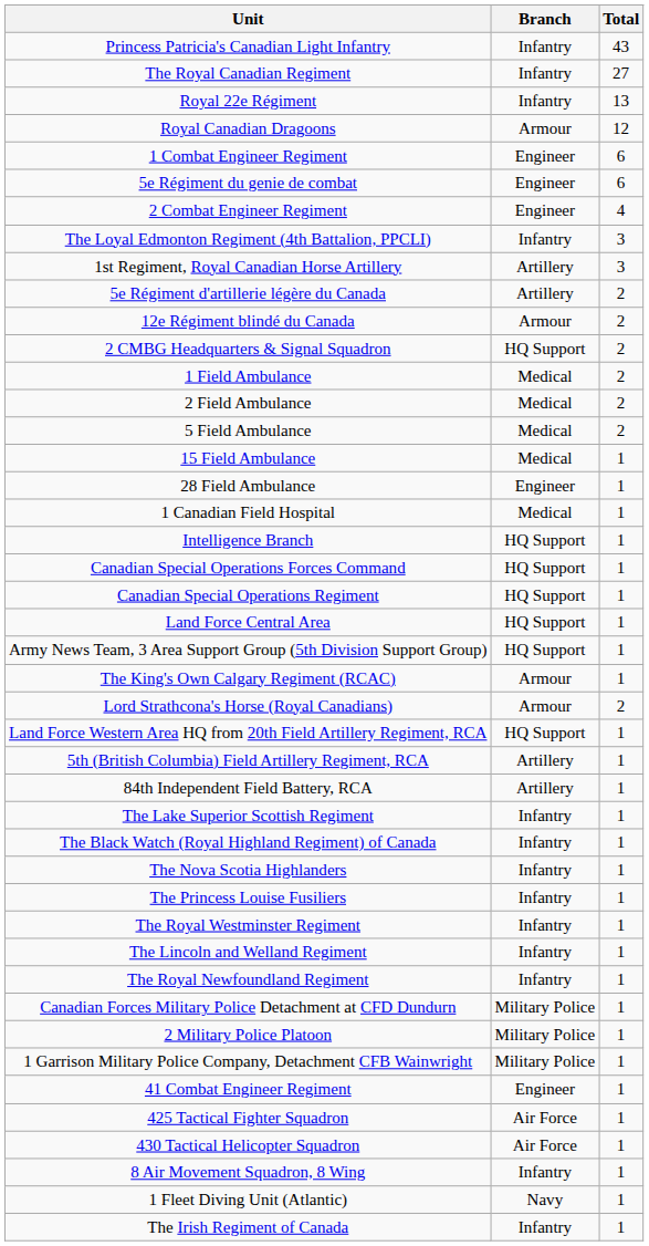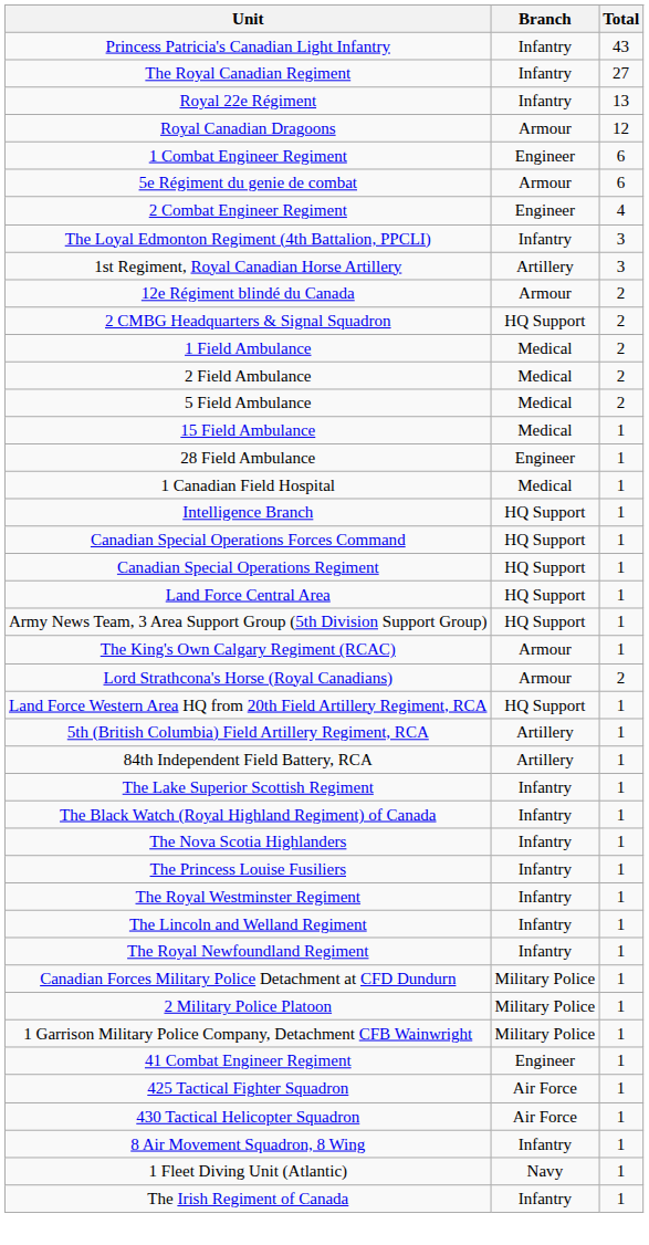 <table class="wikitable sortable"  style="font-size: 95%">
 <tr>
 </tr>
 <tr>
 </tr>
 <tr align="center">
 <th>Unit</th>
 <th>Branch</th>
 <th>Total</th>
 </tr>
 <tr align="center">
 <td><a href='#'>Princess Patricia's Canadian Light Infantry</a></td>
 <td>Infantry</td>
 <td>43</td>
 </tr>
 <tr align="center">
 <td><a href='#'>The Royal Canadian Regiment</a></td>
 <td>Infantry</td>
 <td>27</td>
 </tr>
 <tr align="center">
 <td><a href='#'>Royal 22e Régiment</a></td>
 <td>Infantry</td>
 <td>13</td>
 </tr>
 <tr align="center">
 <td><a href='#'>Royal Canadian Dragoons</a></td>
 <td>Armour</td>
 <td>12</td>
 </tr>
 <tr align="center">
 <td><a href='#'>1 Combat Engineer Regiment</a></td>
 <td>Engineer</td>
 <td>6</td>
 </tr>
 <tr align="center">
 <td><a href='#'>5e Régiment du genie de combat</a></td>
-<td>Engineer</td>
+<td>Armour</td>
 <td>6</td>
 </tr>
 <tr align="center">
 <td><a href='#'>2 Combat Engineer Regiment</a></td>
 <td>Engineer</td>
 <td>4</td>
 </tr>
 <tr align="center">
 <td><a href='#'>The Loyal Edmonton Regiment (4th Battalion, PPCLI)</a></td>
 <td>Infantry</td>
 <td>3</td>
 </tr>
 <tr align="center">
 <td>1st Regiment, <a href='#'>Royal Canadian Horse Artillery</a></td>
 <td>Artillery</td>
 <td>3</td>
-</tr>
-<tr align="center">
-<td><a href='#'>5e Régiment d'artillerie légère du Canada</a></td>
-<td>Artillery</td>
-<td>2</td>
 </tr>
 <tr align="center">
 <td><a href='#'>12e Régiment blindé du Canada</a></td>
 <td>Armour</td>
 <td>2</td>
 </tr>
 <tr align="center">
 <td><a href='#'>2 CMBG Headquarters & Signal Squadron</a></td>
 <td>HQ Support</td>
 <td>2</td>
 </tr>
 <tr align="center">
 <td><a href='#'>1 Field Ambulance</a></td>
 <td>Medical</td>
 <td>2</td>
 </tr>
 <tr align="center">
 <td>2 Field Ambulance</td>
 <td>Medical</td>
 <td>2</td>
 </tr>
 <tr align="center">
 <td>5 Field Ambulance</td>
 <td>Medical</td>
 <td>2</td>
 </tr>
 <tr align="center">
 <td><a href='#'>15 Field Ambulance</a></td>
 <td>Medical</td>
 <td>1</td>
 </tr>
 <tr align="center">
 <td>28 Field Ambulance</td>
 <td>Engineer</td>
 <td>1</td>
 </tr>
 <tr align="center">
 <td>1 Canadian Field Hospital</td>
 <td>Medical</td>
 <td>1</td>
 </tr>
 <tr align="center">
 <td><a href='#'>Intelligence Branch</a></td>
 <td>HQ Support</td>
 <td>1</td>
 </tr>
 <tr align="center">
 <td><a href='#'>Canadian Special Operations Forces Command</a></td>
 <td>HQ Support</td>
 <td>1</td>
 </tr>
 <tr align="center">
 <td><a href='#'>Canadian Special Operations Regiment</a></td>
 <td>HQ Support</td>
 <td>1</td>
 </tr>
 <tr align="center">
 <td><a href='#'>Land Force Central Area</a></td>
 <td>HQ Support</td>
 <td>1</td>
 </tr>
 <tr align="center">
 <td>Army News Team, 3 Area Support Group (<a href='#'>5th Division</a> Support Group)</td>
 <td>HQ Support</td>
 <td>1</td>
 </tr>
 <tr align="center">
 <td><a href='#'>The King's Own Calgary Regiment (RCAC)</a></td>
 <td>Armour</td>
 <td>1</td>
 </tr>
 <tr align="center">
 <td><a href='#'>Lord Strathcona's Horse (Royal Canadians)</a></td>
 <td>Armour</td>
 <td>2</td>
 </tr>
 <tr align="center">
 <td><a href='#'>Land Force Western Area</a> HQ from <a href='#'>20th Field Artillery Regiment, RCA</a></td>
 <td>HQ Support</td>
 <td>1</td>
 </tr>
 <tr align="center">
 <td><a href='#'>5th (British Columbia) Field Artillery Regiment, RCA</a></td>
 <td>Artillery</td>
 <td>1</td>
 </tr>
 <tr align="center">
 <td>84th Independent Field Battery, RCA</td>
 <td>Artillery</td>
 <td>1</td>
 </tr>
 <tr align="center">
 <td><a href='#'>The Lake Superior Scottish Regiment</a></td>
 <td>Infantry</td>
 <td>1</td>
 </tr>
 <tr align="center">
 <td><a href='#'>The Black Watch (Royal Highland Regiment) of Canada</a></td>
 <td>Infantry</td>
 <td>1</td>
 </tr>
 <tr align="center">
 <td><a href='#'>The Nova Scotia Highlanders</a></td>
 <td>Infantry</td>
 <td>1</td>
 </tr>
 <tr align="center">
 <td><a href='#'>The Princess Louise Fusiliers</a></td>
 <td>Infantry</td>
 <td>1</td>
 </tr>
 <tr align="center">
 <td><a href='#'>The Royal Westminster Regiment</a></td>
 <td>Infantry</td>
 <td>1</td>
 </tr>
 <tr align="center">
 <td><a href='#'>The Lincoln and Welland Regiment</a></td>
 <td>Infantry</td>
 <td>1</td>
 </tr>
 <tr align="center">
 <td><a href='#'>The Royal Newfoundland Regiment</a></td>
 <td>Infantry</td>
 <td>1</td>
 </tr>
 <tr align="center">
 <td><a href='#'>Canadian Forces Military Police</a> Detachment at <a href='#'>CFD Dundurn</a></td>
 <td>Military Police</td>
 <td>1</td>
 </tr>
 <tr align="center">
 <td><a href='#'>2 Military Police Platoon</a></td>
 <td>Military Police</td>
 <td>1</td>
 </tr>
 <tr align="center">
 <td>1 Garrison Military Police Company, Detachment <a href='#'>CFB Wainwright</a></td>
 <td>Military Police</td>
 <td>1</td>
 </tr>
 <tr align="center">
 <td><a href='#'>41 Combat Engineer Regiment</a></td>
 <td>Engineer</td>
 <td>1</td>
 </tr>
 <tr align="center">
 <td><a href='#'>425 Tactical Fighter Squadron</a></td>
 <td>Air Force</td>
 <td>1</td>
 </tr>
 <tr align="center">
 <td><a href='#'>430 Tactical Helicopter Squadron</a></td>
 <td>Air Force</td>
 <td>1</td>
 </tr>
 <tr align="center">
 <td><a href='#'>8 Air Movement Squadron, 8 Wing</a></td>
 <td>Infantry</td>
 <td>1</td>
 </tr>
 <tr align="center">
 <td>1 Fleet Diving Unit (Atlantic)</td>
 <td>Navy</td>
 <td>1</td>
 </tr>
 <tr align="center">
 <td>The <a href='#'>Irish Regiment of Canada</a></td>
 <td>Infantry</td>
 <td>1</td>
 </tr>
 </table>
